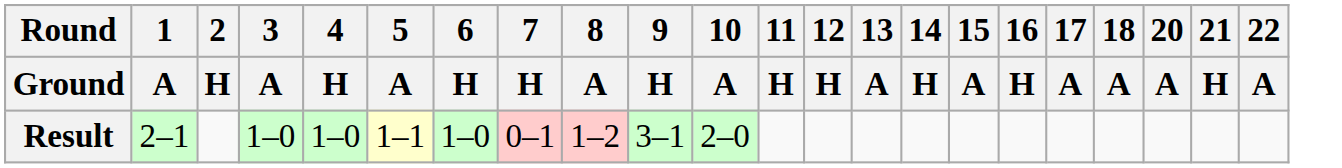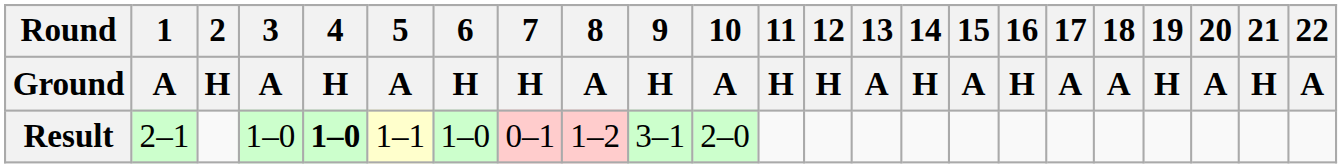 <table class="wikitable">
 <tr>
 <th>Round</th>
 <th>1</th>
 <th>2</th>
 <th>3</th>
 <th>4</th>
 <th>5</th>
 <th>6</th>
 <th>7</th>
 <th>8</th>
 <th>9</th>
 <th>10</th>
 <th>11</th>
 <th>12</th>
 <th>13</th>
 <th>14</th>
 <th>15</th>
 <th>16</th>
 <th>17</th>
 <th>18</th>
+<th>19</th>
 <th>20</th>
 <th>21</th>
 <th>22</th>
 </tr>
 <tr>
 <th>Ground</th>
 <th>A</th>
 <th>H</th>
 <th>A</th>
 <th>H</th>
 <th>A</th>
 <th>H</th>
 <th>H</th>
 <th>A</th>
 <th>H</th>
 <th>A</th>
 <th>H</th>
 <th>H</th>
 <th>A</th>
 <th>H</th>
 <th>A</th>
 <th>H</th>
 <th>A</th>
 <th>A</th>
+<th>H</th>
 <th>A</th>
 <th>H</th>
 <th>A</th>
 </tr>
 <tr>
 <th>Result</th>
 <td bgcolor="#CCFFCC">2–1</td>
 <td bgcolor=></td>
 <td bgcolor="#CCFFCC">1–0</td>
-<td bgcolor="#CCFFCC">1–0</td>
+<td bgcolor="#CCFFCC"><strong>1–0</strong></td>
 <td bgcolor="#FFFFCC">1–1</td>
 <td bgcolor="#CCFFCC">1–0</td>
 <td bgcolor="#FFCCCC">0–1</td>
 <td bgcolor="#FFCCCC">1–2</td>
 <td bgcolor="#CCFFCC">3–1</td>
 <td bgcolor="#CCFFCC">2–0</td>
 <td bgcolor=></td>
 <td bgcolor=></td>
 <td bgcolor=></td>
 <td bgcolor=></td>
 <td bgcolor=></td>
 <td bgcolor=></td>
 <td bgcolor=></td>
 <td bgcolor=></td>
 <td bgcolor=></td>
 <td bgcolor=></td>
 <td bgcolor=></td>
+<td bgcolor=></td>
 </tr>
 </table>
